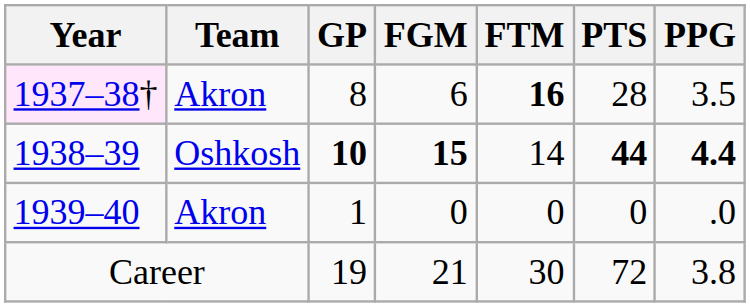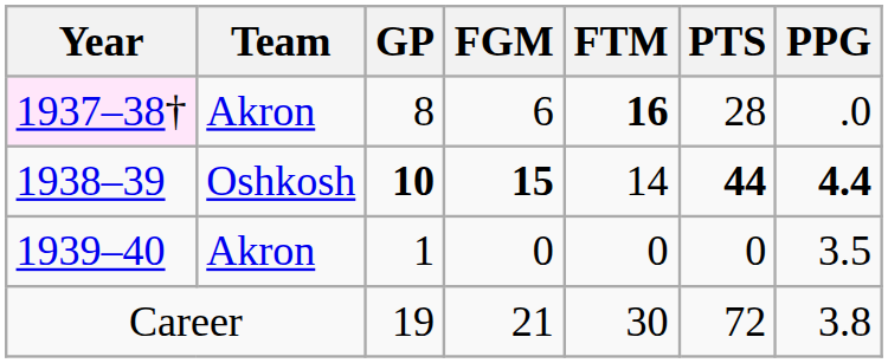 <table class="wikitable sortable" style="font-size:95%; text-align:right;">
 <tr>
 <th>Year</th>
 <th>Team</th>
 <th>GP</th>
 <th>FGM</th>
 <th>FTM</th>
 <th>PTS</th>
 <th>PPG</th>
 </tr>
 <tr>
 <td style="text-align:left;background:#ffe6fa;"><a href='#'>1937–38</a>†</td>
 <td style="text-align:left;"><a href='#'>Akron</a></td>
 <td>8</td>
 <td>6</td>
 <td><strong>16</strong></td>
 <td>28</td>
-<td>3.5</td>
+<td>.0</td>
 </tr>
 <tr>
 <td style="text-align:left;"><a href='#'>1938–39</a></td>
 <td style="text-align:left;"><a href='#'>Oshkosh</a></td>
 <td><strong>10</strong></td>
 <td><strong>15</strong></td>
 <td>14</td>
 <td><strong>44</strong></td>
 <td><strong>4.4</strong></td>
 </tr>
 <tr>
 <td style="text-align:left;"><a href='#'>1939–40</a></td>
 <td style="text-align:left;"><a href='#'>Akron</a></td>
 <td>1</td>
 <td>0</td>
 <td>0</td>
 <td>0</td>
-<td>.0</td>
+<td>3.5</td>
 </tr>
 <tr>
 <td style="text-align:center;" colspan="2">Career</td>
 <td>19</td>
 <td>21</td>
 <td>30</td>
 <td>72</td>
 <td>3.8</td>
 </tr>
 </table>
